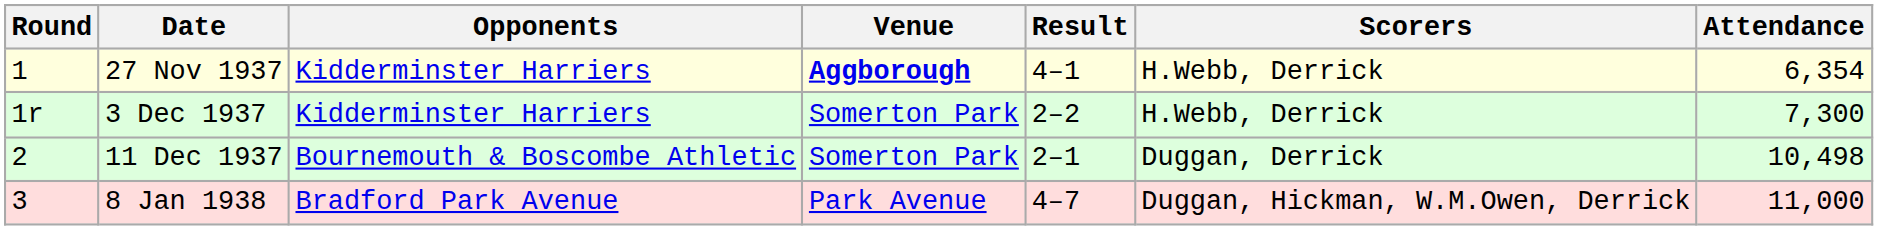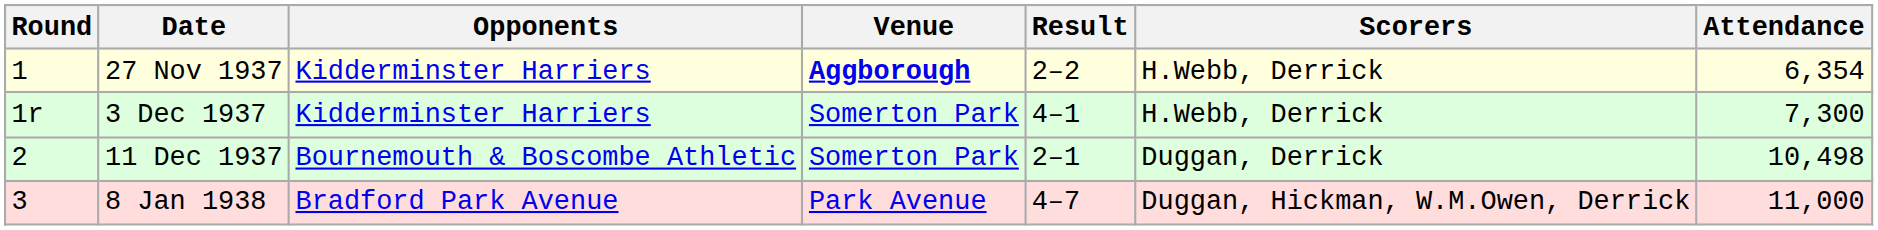 <table class="wikitable">
 <tr>
 <th>Round</th>
 <th>Date</th>
 <th>Opponents</th>
 <th>Venue</th>
 <th>Result</th>
 <th>Scorers</th>
 <th>Attendance</th>
 </tr>
 <tr bgcolor="#ffffdd">
 <td>1</td>
 <td>27 Nov 1937</td>
 <td><a href='#'>Kidderminster Harriers</a></td>
 <td><strong><a href='#'>Aggborough</a></strong></td>
-<td>4–1</td>
+<td>2–2</td>
 <td>H.Webb, Derrick</td>
 <td align="right">6,354</td>
 </tr>
 <tr bgcolor="#ddffdd">
 <td>1r</td>
 <td>3 Dec 1937</td>
 <td><a href='#'>Kidderminster Harriers</a></td>
 <td><a href='#'>Somerton Park</a></td>
-<td>2–2</td>
+<td>4–1</td>
 <td>H.Webb, Derrick</td>
 <td align="right">7,300</td>
 </tr>
 <tr bgcolor="#ddffdd">
 <td>2</td>
 <td>11 Dec 1937</td>
 <td><a href='#'>Bournemouth & Boscombe Athletic</a></td>
 <td><a href='#'>Somerton Park</a></td>
 <td>2–1</td>
 <td>Duggan, Derrick</td>
 <td align="right">10,498</td>
 </tr>
 <tr bgcolor="#ffdddd">
 <td>3</td>
 <td>8 Jan 1938</td>
 <td><a href='#'>Bradford Park Avenue</a></td>
 <td><a href='#'>Park Avenue</a></td>
 <td>4–7</td>
 <td>Duggan, Hickman, W.M.Owen, Derrick</td>
 <td align="right">11,000</td>
 </tr>
 </table>
